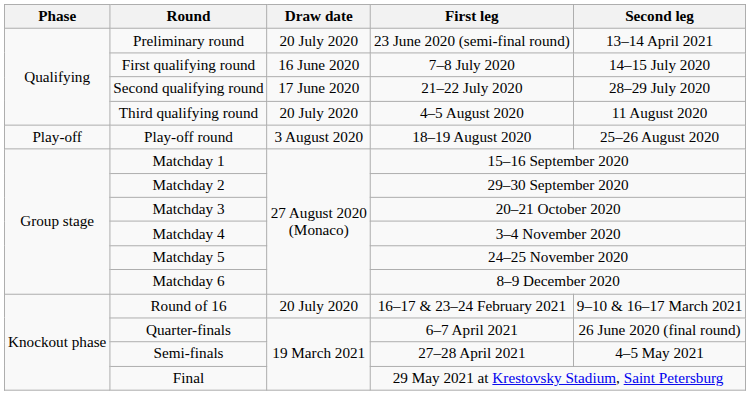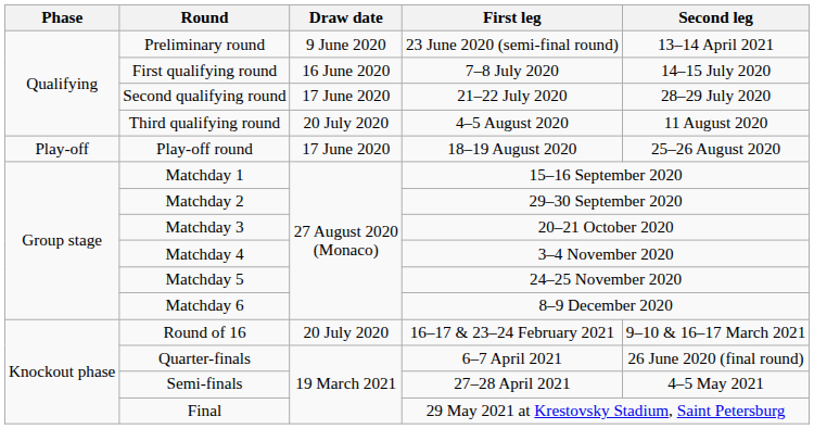 <table class="wikitable mw-collapsible mw-collapsed" style="text-align:center">
 <tr>
 <th>Phase</th>
 <th>Round</th>
 <th>Draw date</th>
 <th>First leg</th>
 <th>Second leg</th>
 </tr>
 <tr>
 <td rowspan="4">Qualifying</td>
 <td>Preliminary round</td>
-<td>20 July 2020</td>
+<td>9 June 2020</td>
 <td>23 June 2020 (semi-final round)</td>
 <td>13–14 April 2021</td>
 </tr>
 <tr>
 <td>First qualifying round</td>
 <td>16 June 2020</td>
 <td>7–8 July 2020</td>
 <td>14–15 July 2020</td>
 </tr>
 <tr>
 <td>Second qualifying round</td>
 <td>17 June 2020</td>
 <td>21–22 July 2020</td>
 <td>28–29 July 2020</td>
 </tr>
 <tr>
 <td>Third qualifying round</td>
 <td>20 July 2020</td>
 <td>4–5 August 2020</td>
 <td>11 August 2020</td>
 </tr>
 <tr>
 <td>Play-off</td>
 <td>Play-off round</td>
-<td>3 August 2020</td>
+<td>17 June 2020</td>
 <td>18–19 August 2020</td>
 <td>25–26 August 2020</td>
 </tr>
 <tr>
 <td rowspan="6">Group stage</td>
 <td>Matchday 1</td>
 <td rowspan="6">27 August 2020<br>(Monaco)</td>
 <td colspan="2">15–16 September 2020</td>
 </tr>
 <tr>
 <td>Matchday 2</td>
 <td colspan="2">29–30 September 2020</td>
 </tr>
 <tr>
 <td>Matchday 3</td>
 <td colspan="2">20–21 October 2020</td>
 </tr>
 <tr>
 <td>Matchday 4</td>
 <td colspan="2">3–4 November 2020</td>
 </tr>
 <tr>
 <td>Matchday 5</td>
 <td colspan="2">24–25 November 2020</td>
 </tr>
 <tr>
 <td>Matchday 6</td>
 <td colspan="2">8–9 December 2020</td>
 </tr>
 <tr>
 <td rowspan="4">Knockout phase</td>
 <td>Round of 16</td>
 <td>20 July 2020</td>
 <td>16–17 & 23–24 February 2021</td>
 <td>9–10 & 16–17 March 2021</td>
 </tr>
 <tr>
 <td>Quarter-finals</td>
 <td rowspan="3">19 March 2021</td>
 <td>6–7 April 2021</td>
 <td>26 June 2020 (final round)</td>
 </tr>
 <tr>
 <td>Semi-finals</td>
 <td>27–28 April 2021</td>
 <td>4–5 May 2021</td>
 </tr>
 <tr>
 <td>Final</td>
 <td colspan="2">29 May 2021 at <a href='#'>Krestovsky Stadium</a>, <a href='#'>Saint Petersburg</a></td>
 </tr>
 </table>
